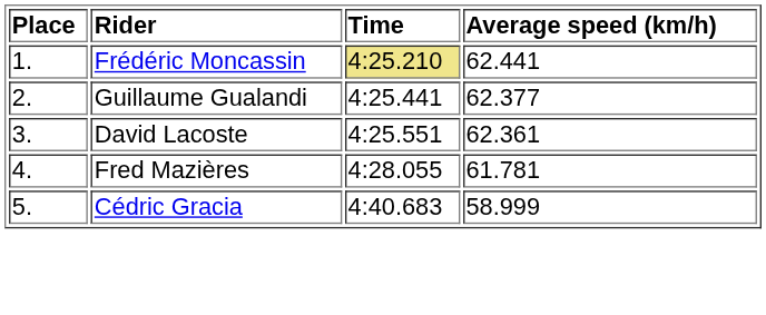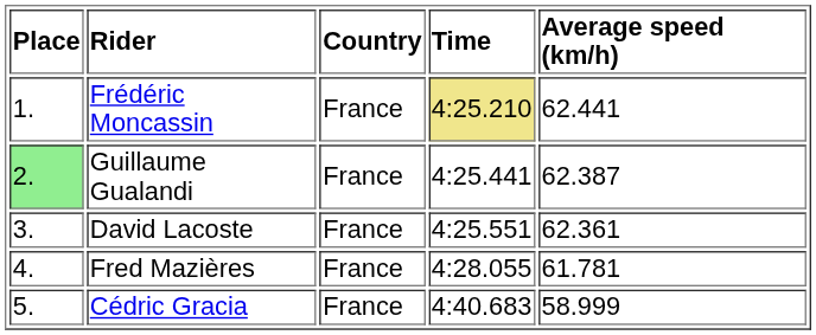 <table border="1"  style="text-align:left; width:500px;">
 <tr>
 <th>Place</th>
 <th>Rider</th>
+<th>Country</th>
 <th>Time</th>
 <th>Average speed (km/h)</th>
 </tr>
 <tr>
 <td>1.</td>
 <td><a href='#'>Frédéric Moncassin</a></td>
+<td>France</td>
 <td style="background: khaki;">4:25.210</td>
 <td>62.441</td>
 </tr>
 <tr>
-<td>2.</td>
+<td style="background: lightgreen;">2.</td>
 <td>Guillaume Gualandi</td>
+<td>France</td>
 <td>4:25.441</td>
-<td>62.377</td>
+<td>62.387</td>
 </tr>
 <tr>
 <td>3.</td>
 <td>David Lacoste</td>
+<td>France</td>
 <td>4:25.551</td>
 <td>62.361</td>
 </tr>
 <tr>
 <td>4.</td>
 <td>Fred Mazières</td>
+<td>France</td>
 <td>4:28.055</td>
 <td>61.781</td>
 </tr>
 <tr>
 <td>5.</td>
 <td><a href='#'>Cédric Gracia</a></td>
+<td>France</td>
 <td>4:40.683</td>
 <td>58.999</td>
 </tr>
 </table>
